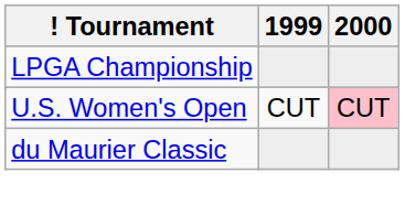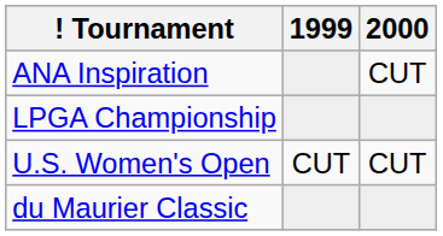 <table class="wikitable" style="font-size:95%;text-align:center;">
 <tr>
 <th>! Tournament</th>
 <th>1999</th>
 <th>2000</th>
+</tr>
+<tr>
+<td align=left><a href='#'>ANA Inspiration</a></td>
+<td style="background:#eeeeee;"></td>
+<td>CUT</td>
 </tr>
 <tr>
 <td align=left><a href='#'>LPGA Championship</a></td>
 <td style="background:#eeeeee;"></td>
 <td style="background:#eeeeee;"></td>
 </tr>
 <tr>
 <td align=left><a href='#'>U.S. Women's Open</a></td>
 <td>CUT</td>
-<td style="background: pink;">CUT</td>
+<td>CUT</td>
 </tr>
 <tr>
 <td align=left><a href='#'>du Maurier Classic</a></td>
 <td style="background:#eeeeee;"></td>
 <td style="background:#eeeeee;"></td>
 </tr>
 </table>
